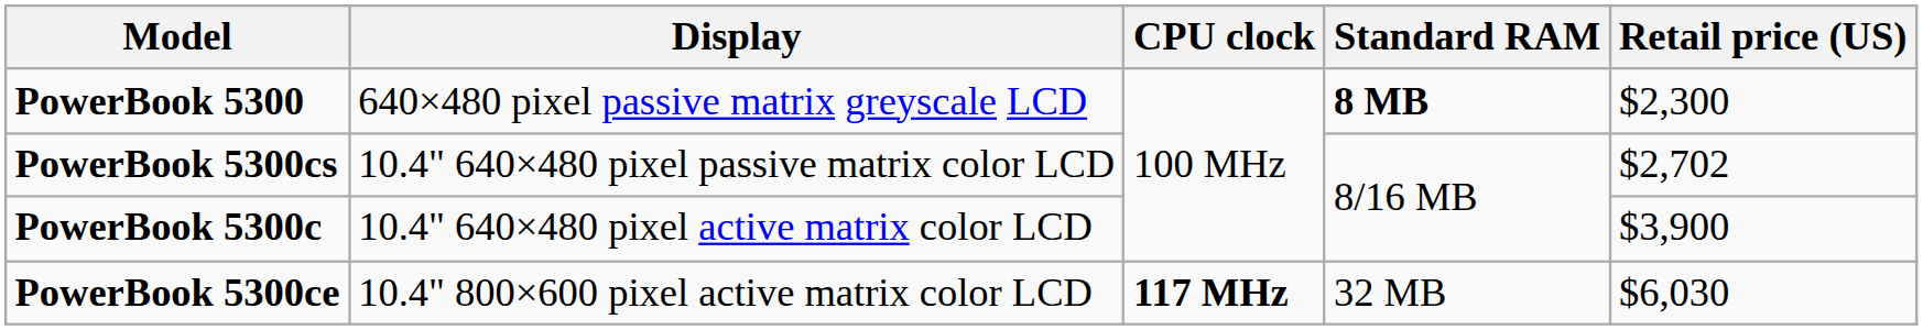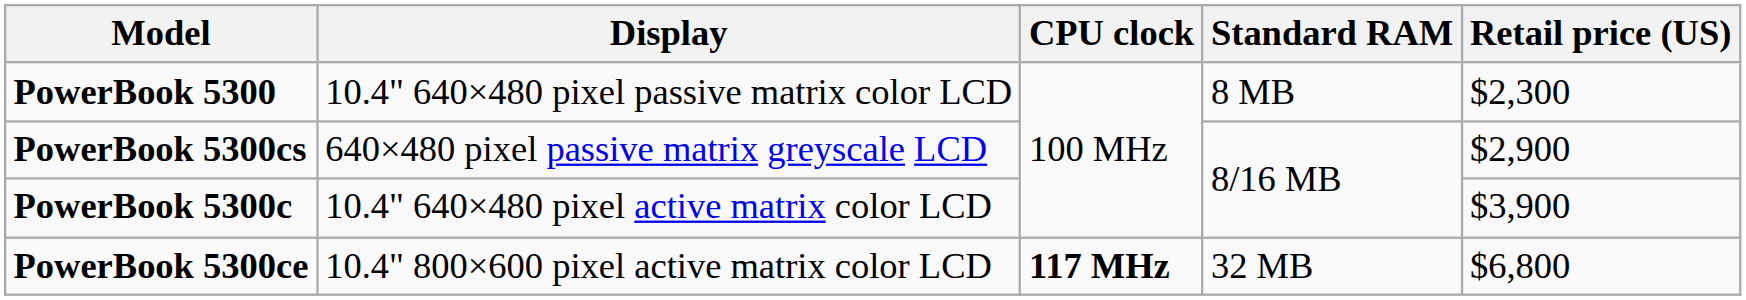 <table class="wikitable">
 <tr>
 <th>Model</th>
 <th>Display</th>
 <th>CPU clock</th>
 <th>Standard RAM</th>
 <th>Retail price (US)</th>
 </tr>
 <tr>
 <td><strong>PowerBook 5300</strong></td>
-<td>640×480 pixel <a href='#'>passive matrix</a> <a href='#'>greyscale</a> <a href='#'>LCD</a></td>
+<td>10.4" 640×480 pixel passive matrix color LCD</td>
 <td rowspan="3">100 MHz</td>
-<td><strong>8 MB</strong></td>
+<td>8 MB</td>
 <td>$2,300</td>
 </tr>
 <tr>
 <td><strong>PowerBook 5300cs</strong></td>
-<td>10.4" 640×480 pixel passive matrix color LCD</td>
+<td>640×480 pixel <a href='#'>passive matrix</a> <a href='#'>greyscale</a> <a href='#'>LCD</a></td>
 <td rowspan="2">8/16 MB</td>
-<td>$2,702</td>
+<td>$2,900</td>
 </tr>
 <tr>
 <td><strong>PowerBook 5300c</strong></td>
 <td>10.4" 640×480 pixel <a href='#'>active matrix</a> color LCD</td>
 <td>$3,900</td>
 </tr>
 <tr>
 <td><strong>PowerBook 5300ce</strong></td>
 <td>10.4" 800×600 pixel active matrix color LCD</td>
 <td><strong>117 MHz</strong></td>
 <td>32 MB</td>
-<td>$6,030</td>
+<td>$6,800</td>
 </tr>
 </table>
